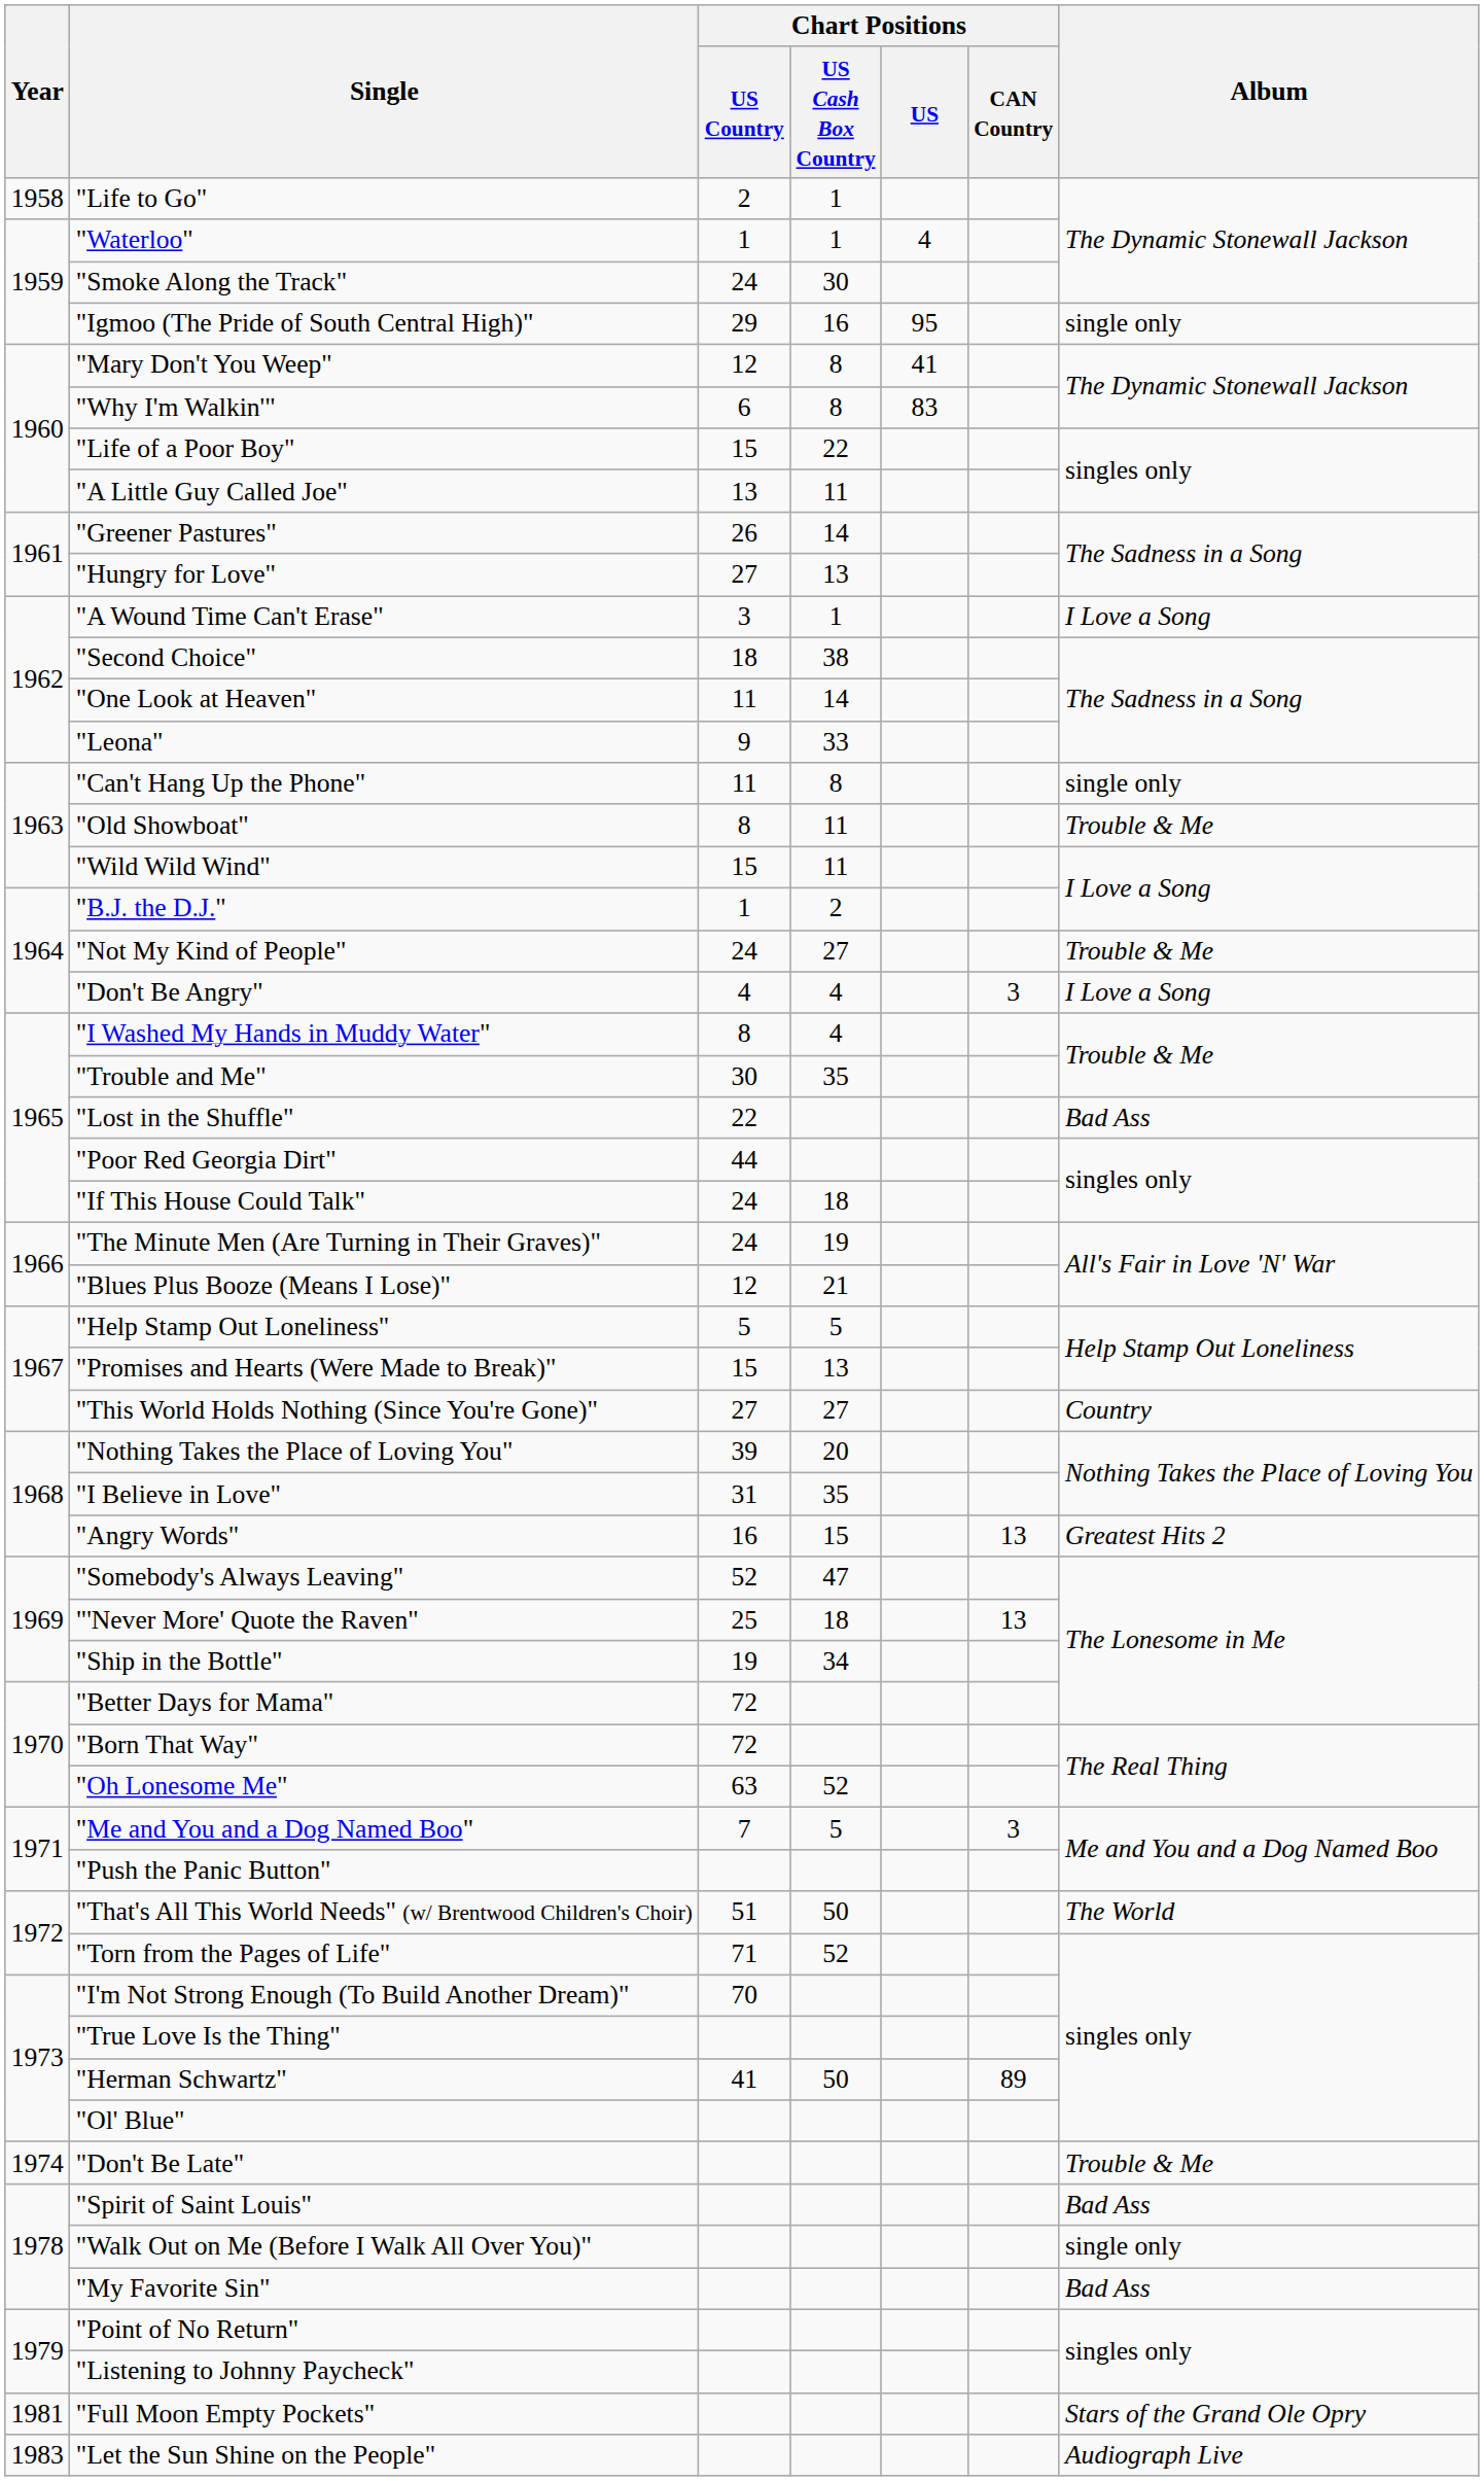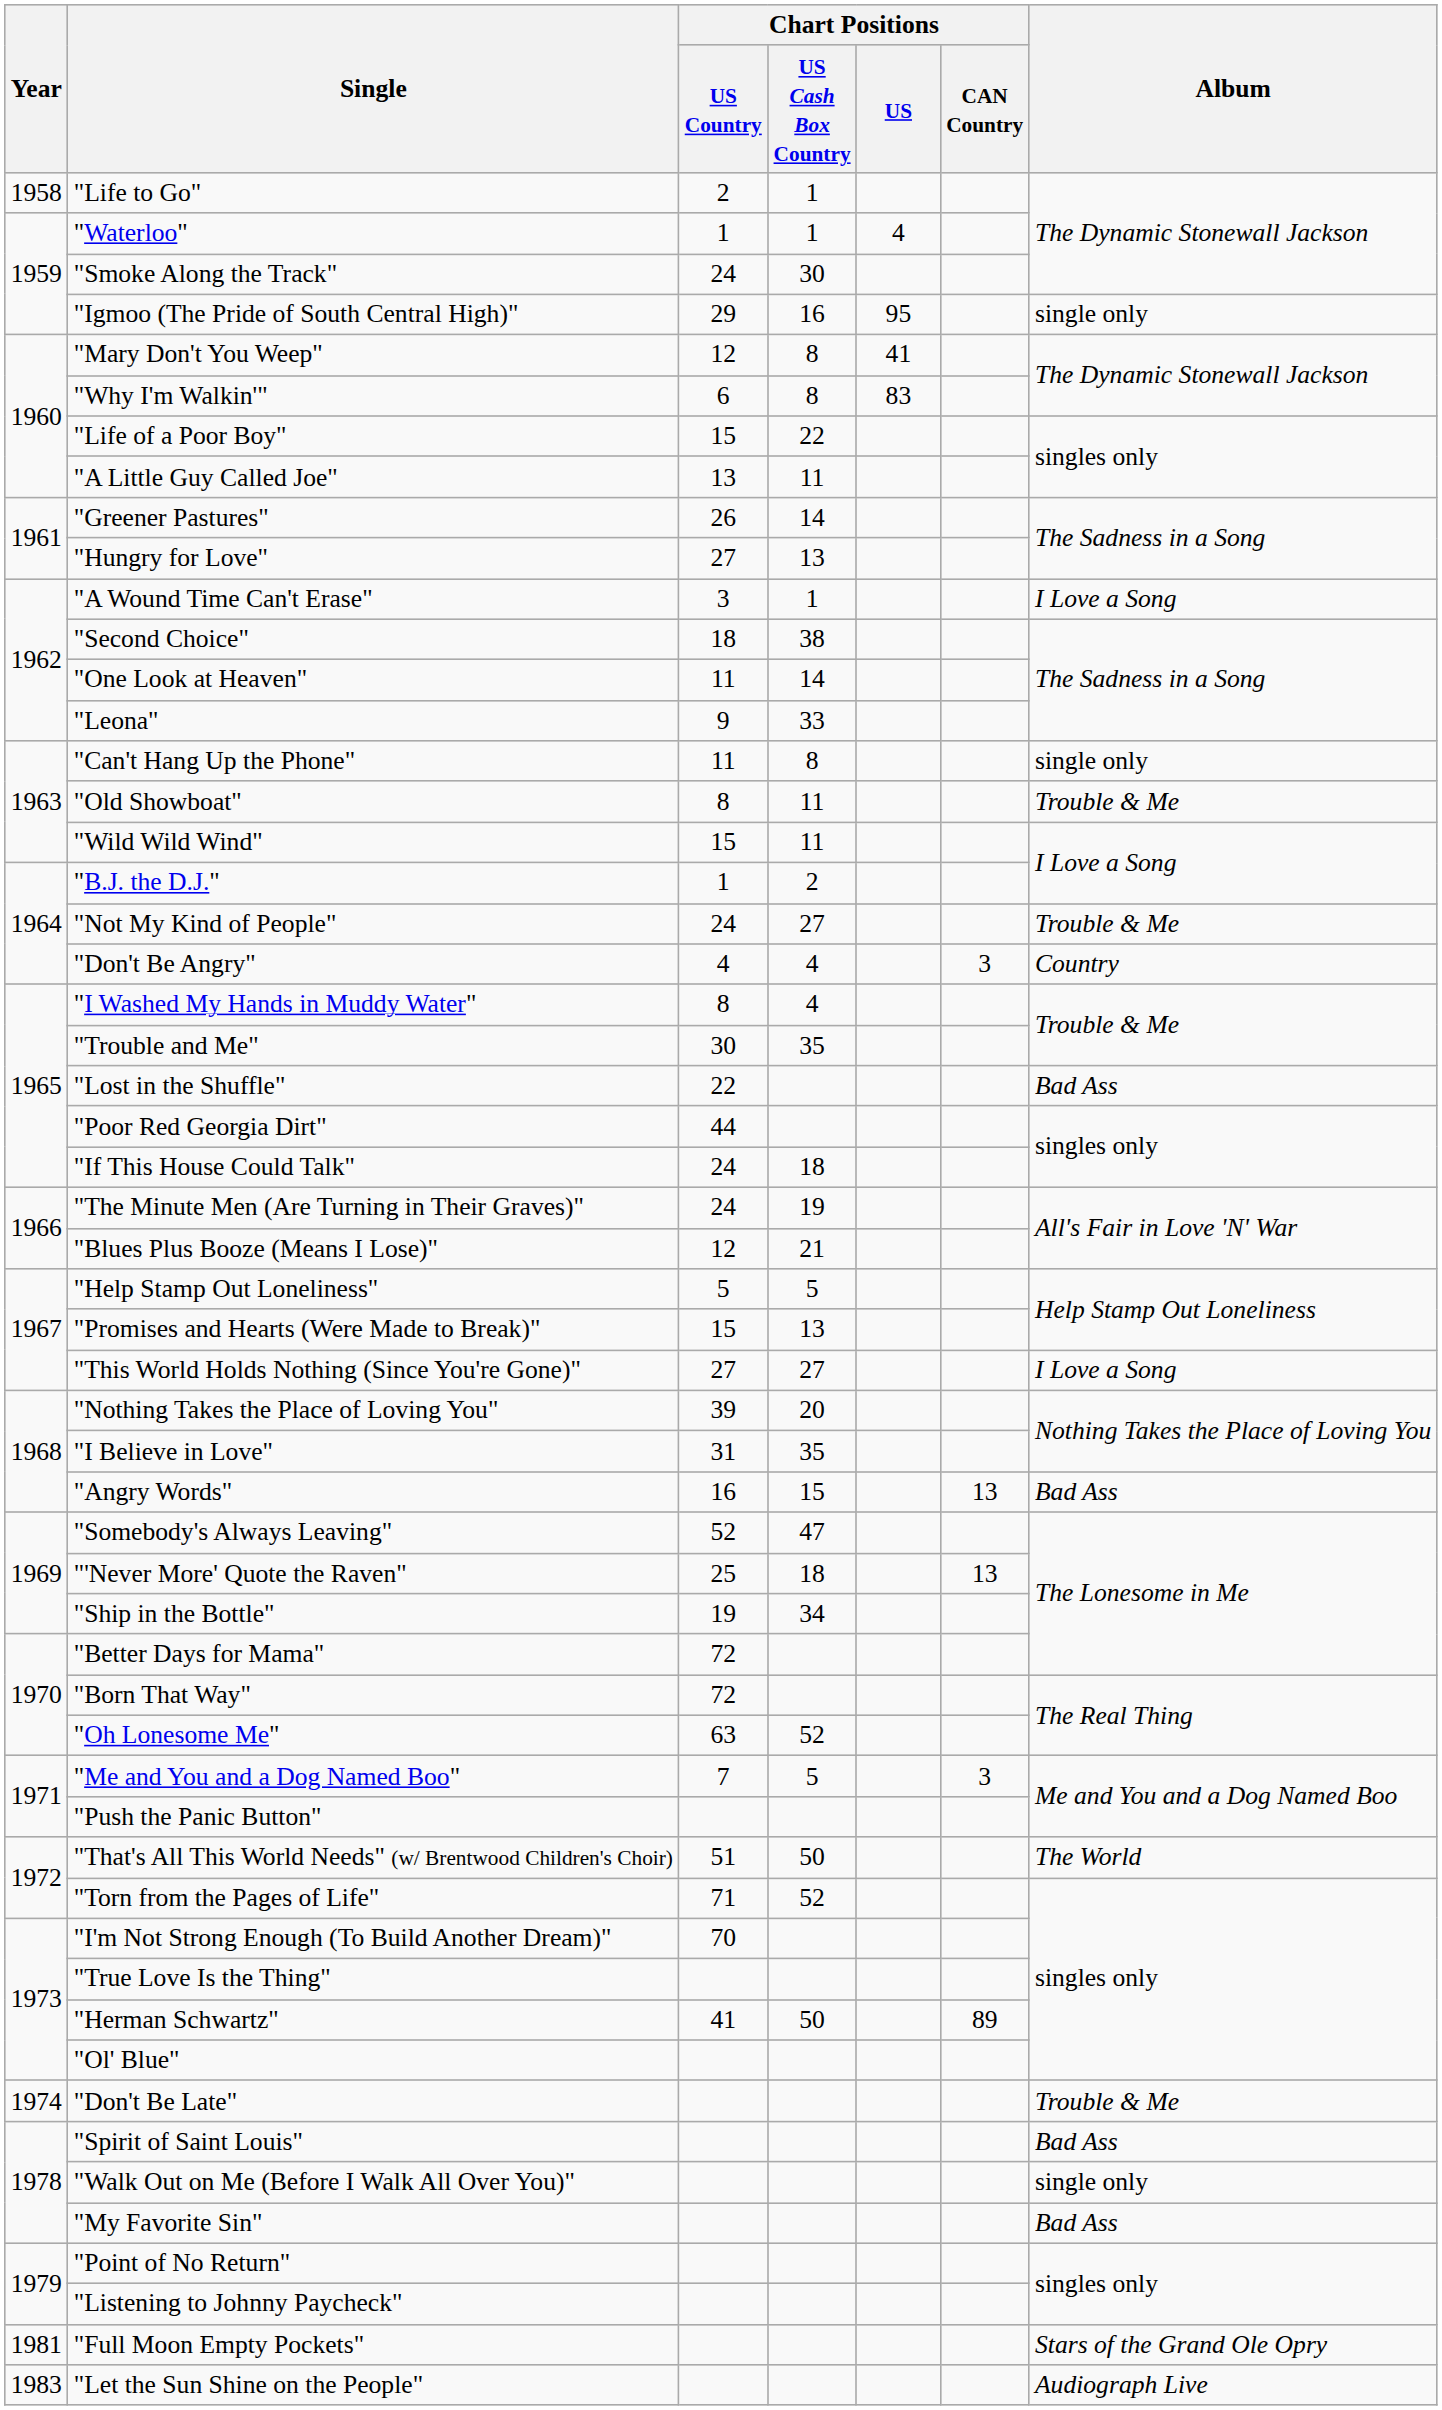 <table class="wikitable">
 <tr>
 <th rowspan="2">Year</th>
 <th rowspan="2">Single</th>
 <th colspan="4">Chart Positions</th>
 <th rowspan="2">Album</th>
 </tr>
 <tr>
 <th width="45"><small><a href='#'>US Country</a></small></th>
 <th width="45"><small><a href='#'>US <em>Cash Box</em> Country</a></small></th>
 <th width="45"><small><a href='#'>US</a></small></th>
 <th width="45"><small>CAN Country</small></th>
 </tr>
 <tr>
 <td>1958</td>
 <td>"Life to Go"</td>
 <td align="center">2</td>
 <td align="center">1</td>
 <td></td>
 <td></td>
 <td rowspan="3"><em>The Dynamic Stonewall Jackson</em></td>
 </tr>
 <tr>
 <td rowspan="3">1959</td>
 <td>"<a href='#'>Waterloo</a>"</td>
 <td align="center">1</td>
 <td align="center">1</td>
 <td align="center">4</td>
 <td></td>
 </tr>
 <tr>
 <td>"Smoke Along the Track"</td>
 <td align="center">24</td>
 <td align="center">30</td>
 <td></td>
 <td></td>
 </tr>
 <tr>
 <td>"Igmoo (The Pride of South Central High)"</td>
 <td align="center">29</td>
 <td align="center">16</td>
 <td align="center">95</td>
 <td></td>
 <td>single only</td>
 </tr>
 <tr>
 <td rowspan="4">1960</td>
 <td>"Mary Don't You Weep"</td>
 <td align="center">12</td>
 <td align="center">8</td>
 <td align="center">41</td>
 <td></td>
 <td rowspan="2"><em>The Dynamic Stonewall Jackson</em></td>
 </tr>
 <tr>
 <td>"Why I'm Walkin'"</td>
 <td align="center">6</td>
 <td align="center">8</td>
 <td align="center">83</td>
 <td></td>
 </tr>
 <tr>
 <td>"Life of a Poor Boy"</td>
 <td align="center">15</td>
 <td align="center">22</td>
 <td></td>
 <td></td>
 <td rowspan="2">singles only</td>
 </tr>
 <tr>
 <td>"A Little Guy Called Joe"</td>
 <td align="center">13</td>
 <td align="center">11</td>
 <td></td>
 <td></td>
 </tr>
 <tr>
 <td rowspan="2">1961</td>
 <td>"Greener Pastures"</td>
 <td align="center">26</td>
 <td align="center">14</td>
 <td></td>
 <td></td>
 <td rowspan="2"><em>The Sadness in a Song</em></td>
 </tr>
 <tr>
 <td>"Hungry for Love"</td>
 <td align="center">27</td>
 <td align="center">13</td>
 <td></td>
 <td></td>
 </tr>
 <tr>
 <td rowspan="4">1962</td>
 <td>"A Wound Time Can't Erase"</td>
 <td align="center">3</td>
 <td align="center">1</td>
 <td></td>
 <td></td>
 <td><em>I Love a Song</em></td>
 </tr>
 <tr>
 <td>"Second Choice"</td>
 <td align="center">18</td>
 <td align="center">38</td>
 <td></td>
 <td></td>
 <td rowspan="3"><em>The Sadness in a Song</em></td>
 </tr>
 <tr>
 <td>"One Look at Heaven"</td>
 <td align="center">11</td>
 <td align="center">14</td>
 <td></td>
 <td></td>
 </tr>
 <tr>
 <td>"Leona"</td>
 <td align="center">9</td>
 <td align="center">33</td>
 <td></td>
 <td></td>
 </tr>
 <tr>
 <td rowspan="3">1963</td>
 <td>"Can't Hang Up the Phone"</td>
 <td align="center">11</td>
 <td align="center">8</td>
 <td></td>
 <td></td>
 <td>single only</td>
 </tr>
 <tr>
 <td>"Old Showboat"</td>
 <td align="center">8</td>
 <td align="center">11</td>
 <td></td>
 <td></td>
 <td><em>Trouble & Me</em></td>
 </tr>
 <tr>
 <td>"Wild Wild Wind"</td>
 <td align="center">15</td>
 <td align="center">11</td>
 <td></td>
 <td></td>
 <td rowspan="2"><em>I Love a Song</em></td>
 </tr>
 <tr>
 <td rowspan="3">1964</td>
 <td>"<a href='#'>B.J. the D.J.</a>"</td>
 <td align="center">1</td>
 <td align="center">2</td>
 <td></td>
 <td></td>
 </tr>
 <tr>
 <td>"Not My Kind of People"</td>
 <td align="center">24</td>
 <td align="center">27</td>
 <td></td>
 <td></td>
 <td><em>Trouble & Me</em></td>
 </tr>
 <tr>
 <td>"Don't Be Angry"</td>
 <td align="center">4</td>
 <td align="center">4</td>
 <td></td>
 <td align="center">3</td>
-<td><em>I Love a Song</em></td>
+<td><em>Country</em></td>
 </tr>
 <tr>
 <td rowspan="5">1965</td>
 <td>"<a href='#'>I Washed My Hands in Muddy Water</a>"</td>
 <td align="center">8</td>
 <td align="center">4</td>
 <td></td>
 <td></td>
 <td rowspan="2"><em>Trouble & Me</em></td>
 </tr>
 <tr>
 <td>"Trouble and Me"</td>
 <td align="center">30</td>
 <td align="center">35</td>
 <td></td>
 <td></td>
 </tr>
 <tr>
 <td>"Lost in the Shuffle"</td>
 <td align="center">22</td>
 <td></td>
 <td></td>
 <td></td>
 <td><em>Bad Ass</em></td>
 </tr>
 <tr>
 <td>"Poor Red Georgia Dirt"</td>
 <td align="center">44</td>
 <td></td>
 <td></td>
 <td></td>
 <td rowspan="2">singles only</td>
 </tr>
 <tr>
 <td>"If This House Could Talk"</td>
 <td align="center">24</td>
 <td align="center">18</td>
 <td></td>
 <td></td>
 </tr>
 <tr>
 <td rowspan="2">1966</td>
 <td>"The Minute Men (Are Turning in Their Graves)"</td>
 <td align="center">24</td>
 <td align="center">19</td>
 <td></td>
 <td></td>
 <td rowspan="2"><em>All's Fair in Love 'N' War</em></td>
 </tr>
 <tr>
 <td>"Blues Plus Booze (Means I Lose)"</td>
 <td align="center">12</td>
 <td align="center">21</td>
 <td></td>
 <td></td>
 </tr>
 <tr>
 <td rowspan="3">1967</td>
 <td>"Help Stamp Out Loneliness"</td>
 <td align="center">5</td>
 <td align="center">5</td>
 <td></td>
 <td></td>
 <td rowspan="2"><em>Help Stamp Out Loneliness</em></td>
 </tr>
 <tr>
 <td>"Promises and Hearts (Were Made to Break)"</td>
 <td align="center">15</td>
 <td align="center">13</td>
 <td></td>
 <td></td>
 </tr>
 <tr>
 <td>"This World Holds Nothing (Since You're Gone)"</td>
 <td align="center">27</td>
 <td align="center">27</td>
 <td></td>
 <td></td>
-<td><em>Country</em></td>
+<td><em>I Love a Song</em></td>
 </tr>
 <tr>
 <td rowspan="3">1968</td>
 <td>"Nothing Takes the Place of Loving You"</td>
 <td align="center">39</td>
 <td align="center">20</td>
 <td></td>
 <td></td>
 <td rowspan="2"><em>Nothing Takes the Place of Loving You</em></td>
 </tr>
 <tr>
 <td>"I Believe in Love"</td>
 <td align="center">31</td>
 <td align="center">35</td>
 <td></td>
 <td></td>
 </tr>
 <tr>
 <td>"Angry Words"</td>
 <td align="center">16</td>
 <td align="center">15</td>
 <td></td>
 <td align="center">13</td>
-<td><em>Greatest Hits 2</em></td>
+<td><em>Bad Ass</em></td>
 </tr>
 <tr>
 <td rowspan="3">1969</td>
 <td>"Somebody's Always Leaving"</td>
 <td align="center">52</td>
 <td align="center">47</td>
 <td></td>
 <td></td>
 <td rowspan="4"><em>The Lonesome in Me</em></td>
 </tr>
 <tr>
 <td>"'Never More' Quote the Raven"</td>
 <td align="center">25</td>
 <td align="center">18</td>
 <td></td>
 <td align="center">13</td>
 </tr>
 <tr>
 <td>"Ship in the Bottle"</td>
 <td align="center">19</td>
 <td align="center">34</td>
 <td></td>
 <td></td>
 </tr>
 <tr>
 <td rowspan="3">1970</td>
 <td>"Better Days for Mama"</td>
 <td align="center">72</td>
 <td></td>
 <td></td>
 <td></td>
 </tr>
 <tr>
 <td>"Born That Way"</td>
 <td align="center">72</td>
 <td></td>
 <td></td>
 <td></td>
 <td rowspan="2"><em>The Real Thing</em></td>
 </tr>
 <tr>
 <td>"<a href='#'>Oh Lonesome Me</a>"</td>
 <td align="center">63</td>
 <td align="center">52</td>
 <td></td>
 <td></td>
 </tr>
 <tr>
 <td rowspan="2">1971</td>
 <td>"<a href='#'>Me and You and a Dog Named Boo</a>"</td>
 <td align="center">7</td>
 <td align="center">5</td>
 <td></td>
 <td align="center">3</td>
 <td rowspan="2"><em>Me and You and a Dog Named Boo</em></td>
 </tr>
 <tr>
 <td>"Push the Panic Button"</td>
 <td></td>
 <td></td>
 <td></td>
 <td></td>
 </tr>
 <tr>
 <td rowspan="2">1972</td>
 <td>"That's All This World Needs" <small>(w/ Brentwood Children's Choir)</small></td>
 <td align="center">51</td>
 <td align="center">50</td>
 <td></td>
 <td></td>
 <td><em>The World</em></td>
 </tr>
 <tr>
 <td>"Torn from the Pages of Life"</td>
 <td align="center">71</td>
 <td align="center">52</td>
 <td></td>
 <td></td>
 <td rowspan="5">singles only</td>
 </tr>
 <tr>
 <td rowspan="4">1973</td>
 <td>"I'm Not Strong Enough (To Build Another Dream)"</td>
 <td align="center">70</td>
 <td></td>
 <td></td>
 <td></td>
 </tr>
 <tr>
 <td>"True Love Is the Thing"</td>
 <td></td>
 <td></td>
 <td></td>
 <td></td>
 </tr>
 <tr>
 <td>"Herman Schwartz"</td>
 <td align="center">41</td>
 <td align="center">50</td>
 <td></td>
 <td align="center">89</td>
 </tr>
 <tr>
 <td>"Ol' Blue"</td>
 <td></td>
 <td></td>
 <td></td>
 <td></td>
 </tr>
 <tr>
 <td>1974</td>
 <td>"Don't Be Late"</td>
 <td></td>
 <td></td>
 <td></td>
 <td></td>
 <td><em>Trouble & Me</em></td>
 </tr>
 <tr>
 <td rowspan="3">1978</td>
 <td>"Spirit of Saint Louis"</td>
 <td></td>
 <td></td>
 <td></td>
 <td></td>
 <td><em>Bad Ass</em></td>
 </tr>
 <tr>
 <td>"Walk Out on Me (Before I Walk All Over You)"</td>
 <td></td>
 <td></td>
 <td></td>
 <td></td>
 <td>single only</td>
 </tr>
 <tr>
 <td>"My Favorite Sin"</td>
 <td></td>
 <td></td>
 <td></td>
 <td></td>
 <td><em>Bad Ass</em></td>
 </tr>
 <tr>
 <td rowspan="2">1979</td>
 <td>"Point of No Return"</td>
 <td></td>
 <td></td>
 <td></td>
 <td></td>
 <td rowspan="2">singles only</td>
 </tr>
 <tr>
 <td>"Listening to Johnny Paycheck"</td>
 <td></td>
 <td></td>
 <td></td>
 <td></td>
 </tr>
 <tr>
 <td>1981</td>
 <td>"Full Moon Empty Pockets"</td>
 <td></td>
 <td></td>
 <td></td>
 <td></td>
 <td><em>Stars of the Grand Ole Opry</em></td>
 </tr>
 <tr>
 <td>1983</td>
 <td>"Let the Sun Shine on the People"</td>
 <td></td>
 <td></td>
 <td></td>
 <td></td>
 <td><em>Audiograph Live</em></td>
 </tr>
 </table>
